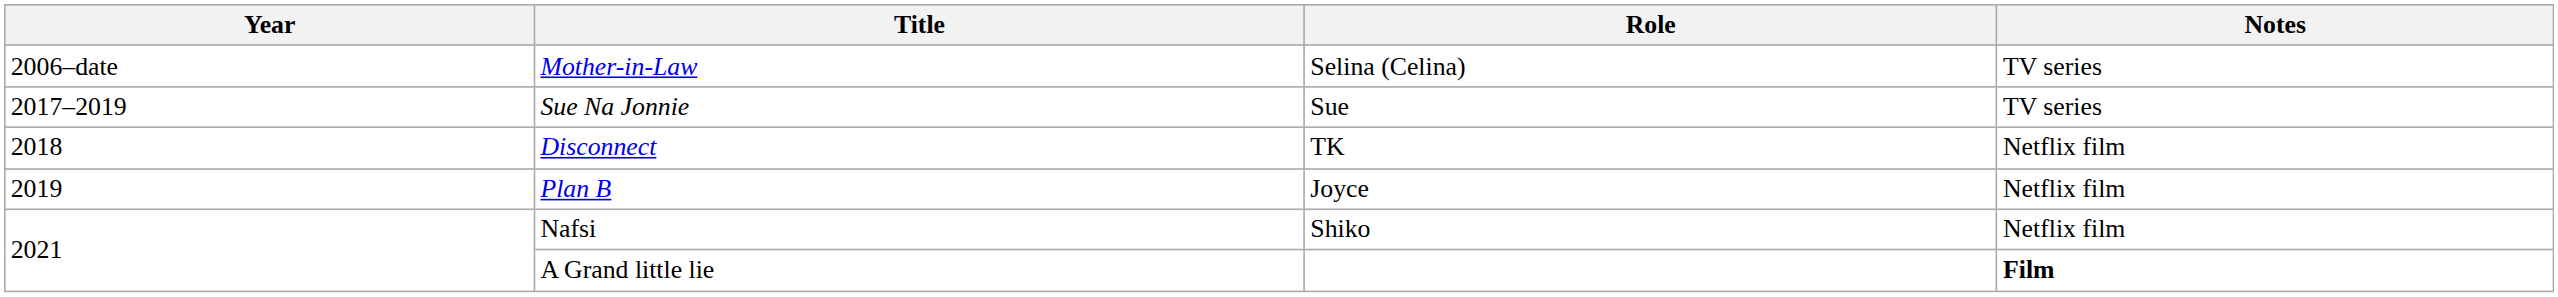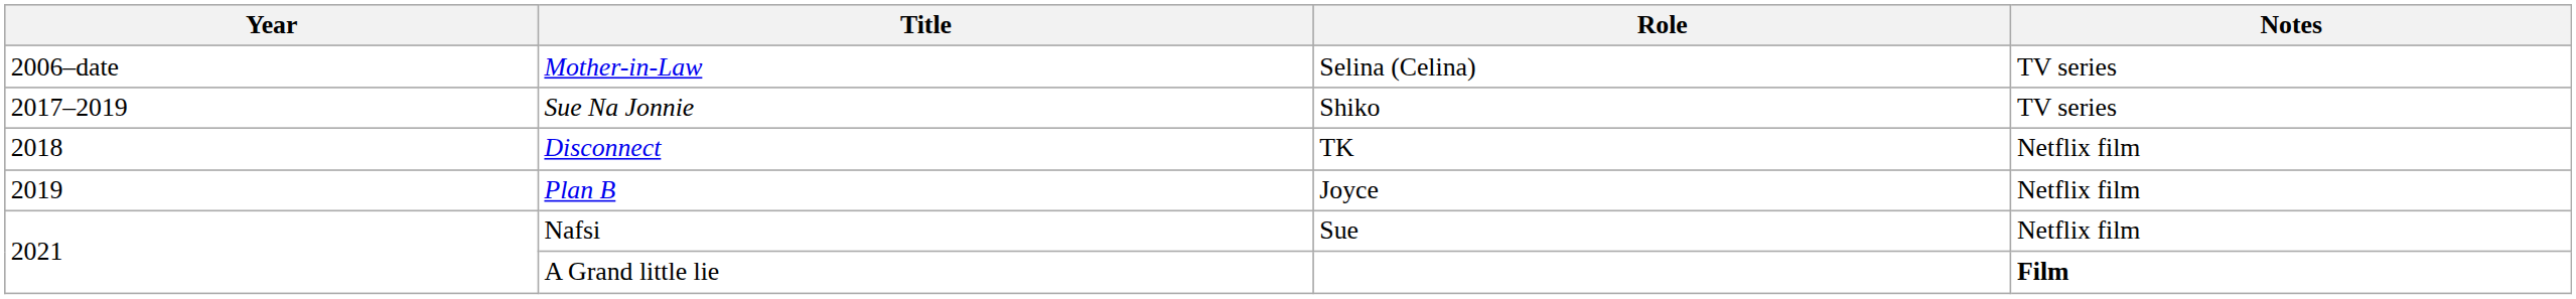 <table class="wikitable plainrowheaders" style="width:100%; margin:auto; background:#fff;">
 <tr>
 <th>Year</th>
 <th>Title</th>
 <th>Role</th>
 <th>Notes</th>
 </tr>
 <tr>
 <td>2006–date</td>
 <td><em><a href='#'>Mother-in-Law</a></em></td>
 <td>Selina (Celina)</td>
 <td>TV series</td>
 </tr>
 <tr>
 <td>2017–2019</td>
 <td><em>Sue Na Jonnie</em></td>
-<td>Sue</td>
+<td>Shiko</td>
 <td>TV series</td>
 </tr>
 <tr>
 <td>2018</td>
 <td><em><a href='#'>Disconnect</a></em></td>
 <td>TK</td>
 <td>Netflix film</td>
 </tr>
 <tr>
 <td>2019</td>
 <td><em><a href='#'>Plan B</a></em></td>
 <td>Joyce</td>
 <td>Netflix film</td>
 </tr>
 <tr>
 <td rowspan="2">2021</td>
 <td>Nafsi</td>
-<td>Shiko</td>
+<td>Sue</td>
 <td>Netflix film</td>
 </tr>
 <tr>
 <td>A Grand little lie</td>
 <td></td>
 <td><strong>Film</strong></td>
 </tr>
 </table>
